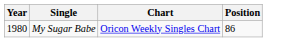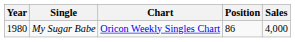 <table class="wikitable">
 <tr>
 <th>Year</th>
 <th>Single</th>
 <th>Chart</th>
 <th>Position</th>
+<th>Sales</th>
 </tr>
 <tr>
 <td>1980</td>
 <td><em>My Sugar Babe</em></td>
 <td><a href='#'>Oricon Weekly Singles Chart</a></td>
 <td>86</td>
+<td>4,000</td>
 </tr>
 </table>
